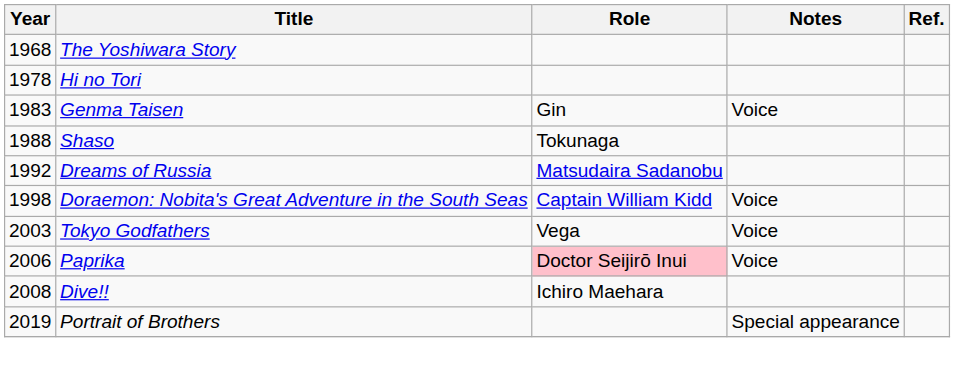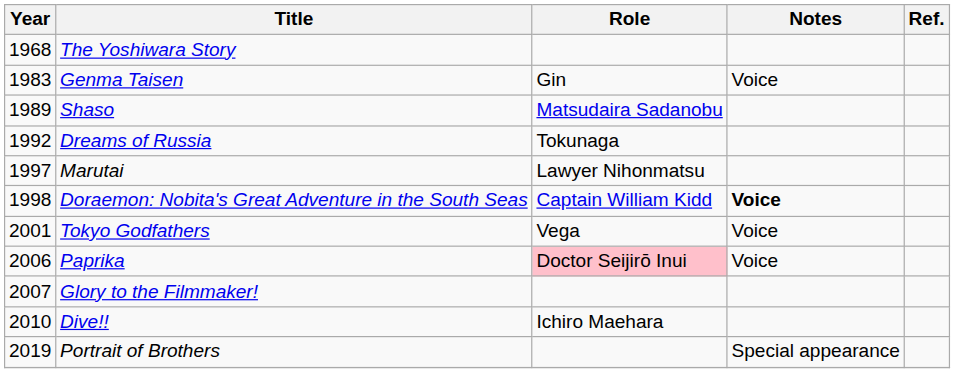 <table class="wikitable sortable">
 <tr>
 <th>Year</th>
 <th>Title</th>
 <th>Role</th>
 <th class="unsortable">Notes</th>
 <th class="unsortable">Ref.</th>
 </tr>
 <tr>
 <td>1968</td>
 <td><em><a href='#'>The Yoshiwara Story</a></em></td>
 <td></td>
 <td></td>
 <td></td>
 </tr>
 <tr>
-<td>1978</td>
-<td><em><a href='#'>Hi no Tori</a></em></td>
-<td></td>
-<td></td>
-<td></td>
-</tr>
-<tr>
 <td>1983</td>
 <td><em><a href='#'>Genma Taisen</a></em></td>
 <td>Gin</td>
 <td>Voice</td>
 <td></td>
 </tr>
 <tr>
-<td>1988</td>
+<td>1989</td>
 <td><em><a href='#'>Shaso</a></em></td>
-<td>Tokunaga</td>
+<td><a href='#'>Matsudaira Sadanobu</a></td>
 <td></td>
 <td></td>
 </tr>
 <tr>
 <td>1992</td>
 <td><em><a href='#'>Dreams of Russia</a></em></td>
-<td><a href='#'>Matsudaira Sadanobu</a></td>
+<td>Tokunaga</td>
+<td></td>
+<td></td>
+</tr>
+<tr>
+<td>1997</td>
+<td><em>Marutai</em></td>
+<td>Lawyer Nihonmatsu</td>
 <td></td>
 <td></td>
 </tr>
 <tr>
 <td>1998</td>
 <td><em><a href='#'>Doraemon: Nobita's Great Adventure in the South Seas</a></em></td>
 <td><a href='#'>Captain William Kidd</a></td>
-<td>Voice</td>
+<td><strong>Voice</strong></td>
 <td></td>
 </tr>
 <tr>
-<td>2003</td>
+<td>2001</td>
 <td><em><a href='#'>Tokyo Godfathers</a></em></td>
 <td>Vega</td>
 <td>Voice</td>
 <td></td>
 </tr>
 <tr>
 <td>2006</td>
 <td><em><a href='#'>Paprika</a></em></td>
 <td style="background: pink;">Doctor Seijirō Inui</td>
 <td>Voice</td>
 <td></td>
 </tr>
 <tr>
-<td>2008</td>
+<td>2007</td>
+<td><em><a href='#'>Glory to the Filmmaker!</a></em></td>
+<td></td>
+<td></td>
+<td></td>
+</tr>
+<tr>
+<td>2010</td>
 <td><em><a href='#'>Dive!!</a></em></td>
 <td>Ichiro Maehara</td>
 <td></td>
 <td></td>
 </tr>
 <tr>
 <td>2019</td>
 <td><em>Portrait of Brothers</em></td>
 <td></td>
 <td>Special appearance</td>
 <td></td>
 </tr>
 <tr>
 </tr>
 </table>
